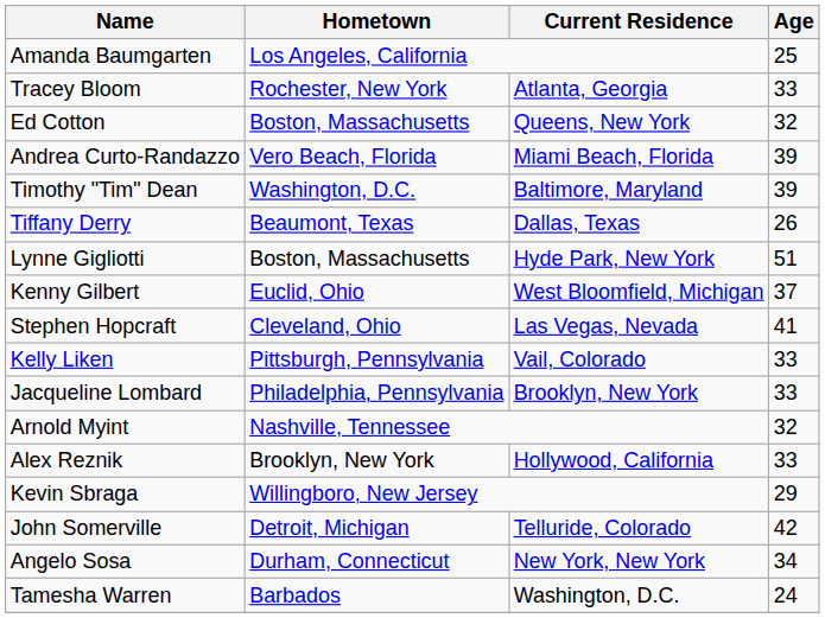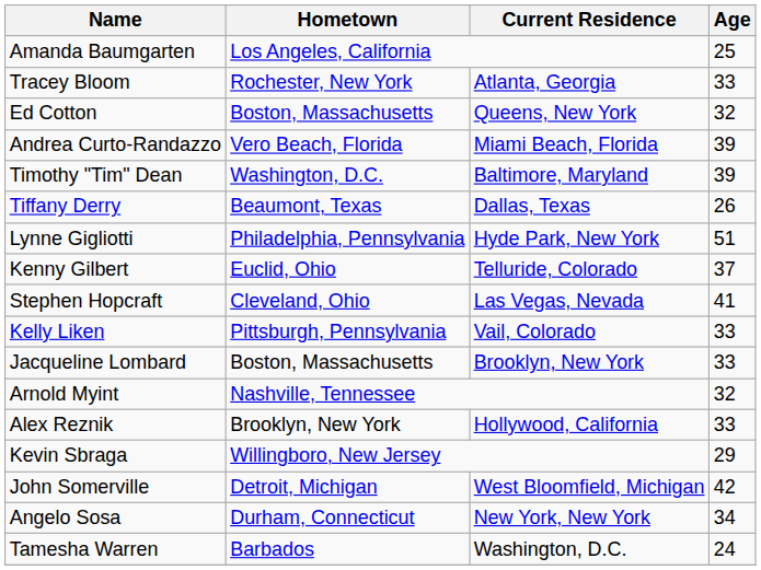 <table class="wikitable sortable">
 <tr>
 <th>Name</th>
 <th>Hometown</th>
 <th>Current Residence</th>
 <th>Age</th>
 </tr>
 <tr>
 <td>Amanda Baumgarten</td>
 <td colspan="2"><a href='#'>Los Angeles, California</a></td>
 <td>25</td>
 </tr>
 <tr>
 <td>Tracey Bloom</td>
 <td><a href='#'>Rochester, New York</a></td>
 <td><a href='#'>Atlanta, Georgia</a></td>
 <td>33</td>
 </tr>
 <tr>
 <td>Ed Cotton</td>
 <td><a href='#'>Boston, Massachusetts</a></td>
 <td><a href='#'>Queens, New York</a></td>
 <td>32</td>
 </tr>
 <tr>
 <td>Andrea Curto-Randazzo</td>
 <td><a href='#'>Vero Beach, Florida</a></td>
 <td><a href='#'>Miami Beach, Florida</a></td>
 <td>39</td>
 </tr>
 <tr>
 <td>Timothy "Tim" Dean</td>
 <td><a href='#'>Washington, D.C.</a></td>
 <td><a href='#'>Baltimore, Maryland</a></td>
 <td>39</td>
 </tr>
 <tr>
 <td><a href='#'>Tiffany Derry</a></td>
 <td><a href='#'>Beaumont, Texas</a></td>
 <td><a href='#'>Dallas, Texas</a></td>
 <td>26</td>
 </tr>
 <tr>
 <td>Lynne Gigliotti</td>
-<td>Boston, Massachusetts</td>
+<td><a href='#'>Philadelphia, Pennsylvania</a></td>
 <td><a href='#'>Hyde Park, New York</a></td>
 <td>51</td>
 </tr>
 <tr>
 <td>Kenny Gilbert</td>
 <td><a href='#'>Euclid, Ohio</a></td>
-<td><a href='#'>West Bloomfield, Michigan</a></td>
+<td><a href='#'>Telluride, Colorado</a></td>
 <td>37</td>
 </tr>
 <tr>
 <td>Stephen Hopcraft</td>
 <td><a href='#'>Cleveland, Ohio</a></td>
 <td><a href='#'>Las Vegas, Nevada</a></td>
 <td>41</td>
 </tr>
 <tr>
 <td><a href='#'>Kelly Liken</a></td>
 <td><a href='#'>Pittsburgh, Pennsylvania</a></td>
 <td><a href='#'>Vail, Colorado</a></td>
 <td>33</td>
 </tr>
 <tr>
 <td>Jacqueline Lombard</td>
-<td><a href='#'>Philadelphia, Pennsylvania</a></td>
+<td>Boston, Massachusetts</td>
 <td><a href='#'>Brooklyn, New York</a></td>
 <td>33</td>
 </tr>
 <tr>
 <td>Arnold Myint</td>
 <td colspan="2"><a href='#'>Nashville, Tennessee</a></td>
 <td>32</td>
 </tr>
 <tr>
 <td>Alex Reznik</td>
 <td>Brooklyn, New York</td>
 <td><a href='#'>Hollywood, California</a></td>
 <td>33</td>
 </tr>
 <tr>
 <td>Kevin Sbraga</td>
 <td colspan="2"><a href='#'>Willingboro, New Jersey</a></td>
 <td>29</td>
 </tr>
 <tr>
 <td>John Somerville</td>
 <td><a href='#'>Detroit, Michigan</a></td>
-<td><a href='#'>Telluride, Colorado</a></td>
+<td><a href='#'>West Bloomfield, Michigan</a></td>
 <td>42</td>
 </tr>
 <tr>
 <td>Angelo Sosa</td>
 <td><a href='#'>Durham, Connecticut</a></td>
 <td><a href='#'>New York, New York</a></td>
 <td>34</td>
 </tr>
 <tr>
 <td>Tamesha Warren</td>
 <td><a href='#'>Barbados</a></td>
 <td>Washington, D.C.</td>
 <td>24</td>
 </tr>
 <tr>
 </tr>
 </table>
